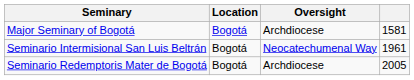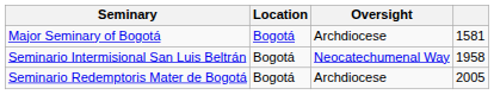 <table class="wikitable">
 <tr>
 <th>Seminary</th>
 <th>Location</th>
 <th>Oversight</th>
 <th></th>
 </tr>
 <tr>
 <td><a href='#'>Major Seminary of Bogotá</a></td>
 <td><a href='#'>Bogotá</a></td>
 <td>Archdiocese</td>
 <td>1581</td>
 </tr>
 <tr>
 <td><a href='#'>Seminario Intermisional San Luis Beltrán</a></td>
 <td>Bogotá</td>
 <td><a href='#'>Neocatechumenal Way</a></td>
-<td>1961</td>
+<td>1958</td>
 </tr>
 <tr>
 <td><a href='#'>Seminario Redemptoris Mater de Bogotá</a></td>
 <td>Bogotá</td>
 <td>Archdiocese</td>
 <td>2005</td>
 </tr>
 </table>
